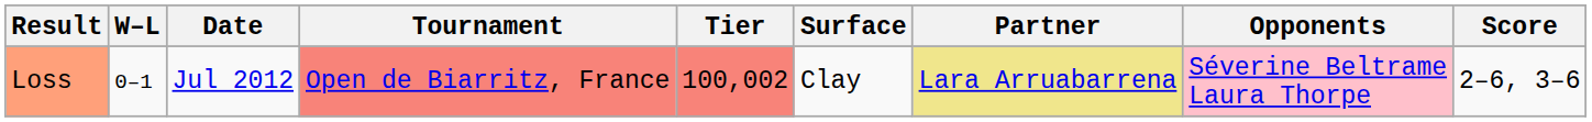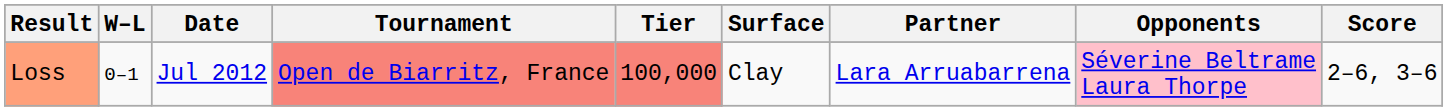 <table class="sortable wikitable">
 <tr>
 <th>Result</th>
 <th class="unsortable">W–L</th>
 <th>Date</th>
 <th>Tournament</th>
 <th>Tier</th>
 <th>Surface</th>
 <th>Partner</th>
 <th>Opponents</th>
 <th class="unsortable">Score</th>
 </tr>
 <tr>
 <td style="background:#ffa07a;">Loss</td>
 <td><small>0–1</small></td>
 <td><a href='#'>Jul 2012</a></td>
 <td style="background:#f88379;"><a href='#'>Open de Biarritz</a>, France</td>
-<td style="background:#f88379;">100,002</td>
+<td style="background:#f88379;">100,000</td>
 <td>Clay</td>
-<td style="background: khaki;"> <a href='#'>Lara Arruabarrena</a></td>
+<td> <a href='#'>Lara Arruabarrena</a></td>
 <td style="background: pink;"> <a href='#'>Séverine Beltrame</a> <br>  <a href='#'>Laura Thorpe</a></td>
 <td>2–6, 3–6</td>
 </tr>
 </table>
